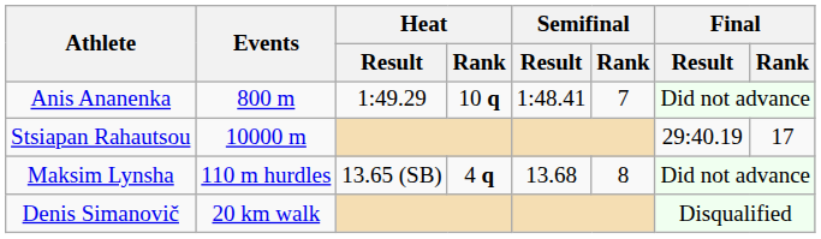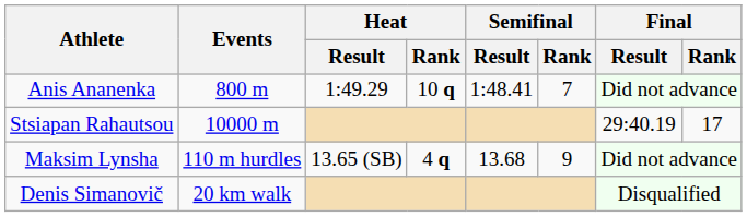 <table class=wikitable style="text-align:center; font-size:90%">
 <tr>
 <th rowspan="2">Athlete</th>
 <th rowspan="2">Events</th>
 <th colspan="2">Heat</th>
 <th colspan="2">Semifinal</th>
 <th colspan="2">Final</th>
 </tr>
 <tr>
 <th>Result</th>
 <th>Rank</th>
 <th>Result</th>
 <th>Rank</th>
 <th>Result</th>
 <th>Rank</th>
 </tr>
 <tr>
 <td><a href='#'>Anis Ananenka</a></td>
 <td><a href='#'>800 m</a></td>
 <td>1:49.29</td>
 <td>10 <strong>q</strong></td>
 <td>1:48.41</td>
 <td>7</td>
 <td colspan=2 bgcolor=honeydew>Did not advance</td>
 </tr>
 <tr>
 <td><a href='#'>Stsiapan Rahautsou</a></td>
 <td><a href='#'>10000 m</a></td>
 <td colspan="2" bgcolor="wheat"></td>
 <td colspan="2" bgcolor="wheat"></td>
 <td>29:40.19</td>
 <td>17</td>
 </tr>
 <tr>
 <td><a href='#'>Maksim Lynsha</a></td>
 <td><a href='#'>110 m hurdles</a></td>
 <td>13.65 (SB)</td>
 <td>4 <strong>q</strong></td>
 <td>13.68</td>
-<td>8</td>
+<td>9</td>
 <td colspan=2 bgcolor=honeydew>Did not advance</td>
 </tr>
 <tr>
 <td><a href='#'>Denis Simanovič</a></td>
 <td><a href='#'>20 km walk</a></td>
 <td colspan="2" bgcolor="wheat"></td>
 <td colspan="2" bgcolor="wheat"></td>
 <td colspan=2 bgcolor=honeydew>Disqualified</td>
 </tr>
 </table>
